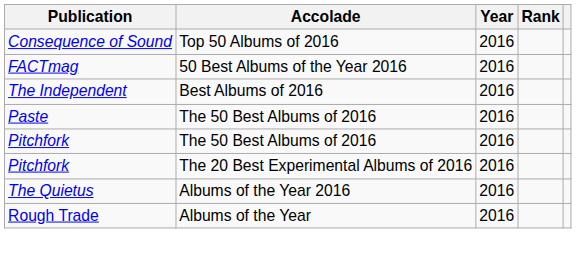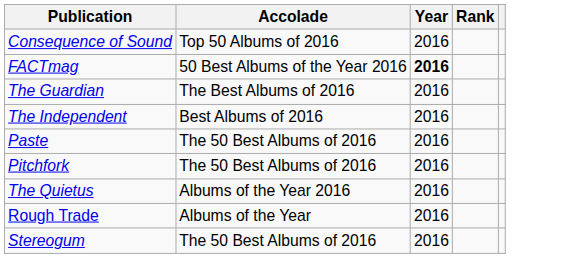 <table class="wikitable sortable">
 <tr>
 <th>Publication</th>
 <th>Accolade</th>
 <th>Year</th>
 <th>Rank</th>
 <th class="unsortable"></th>
 </tr>
 <tr>
 <td><em><a href='#'>Consequence of Sound</a></em></td>
 <td>Top 50 Albums of 2016</td>
 <td>2016</td>
 <td></td>
 <td></td>
 </tr>
 <tr>
 <td><em><a href='#'>FACTmag</a></em></td>
 <td>50 Best Albums of the Year 2016</td>
+<td><strong>2016</strong></td>
+<td></td>
+<td></td>
+</tr>
+<tr>
+<td><em><a href='#'>The Guardian</a></em></td>
+<td>The Best Albums of 2016</td>
 <td>2016</td>
 <td></td>
 <td></td>
 </tr>
 <tr>
 <td><em><a href='#'>The Independent</a></em></td>
 <td>Best Albums of 2016</td>
 <td>2016</td>
 <td></td>
 <td></td>
 </tr>
 <tr>
 <td><em><a href='#'>Paste</a></em></td>
 <td>The 50 Best Albums of 2016</td>
 <td>2016</td>
 <td></td>
 <td></td>
 </tr>
 <tr>
 <td><em><a href='#'>Pitchfork</a></em></td>
 <td>The 50 Best Albums of 2016</td>
 <td>2016</td>
 <td></td>
 <td></td>
 </tr>
 <tr>
-<td><em><a href='#'>Pitchfork</a></em></td>
-<td>The 20 Best Experimental Albums of 2016</td>
-<td>2016</td>
-<td></td>
-<td></td>
-</tr>
-<tr>
 <td><em><a href='#'>The Quietus</a></em></td>
 <td>Albums of the Year 2016</td>
 <td>2016</td>
 <td></td>
 <td></td>
 </tr>
 <tr>
 <td><a href='#'>Rough Trade</a></td>
 <td>Albums of the Year</td>
 <td>2016</td>
 <td></td>
 <td></td>
 </tr>
+<tr>
+<td><em><a href='#'>Stereogum</a></em></td>
+<td>The 50 Best Albums of 2016</td>
+<td>2016</td>
+<td></td>
+<td></td>
+</tr>
 </table>
